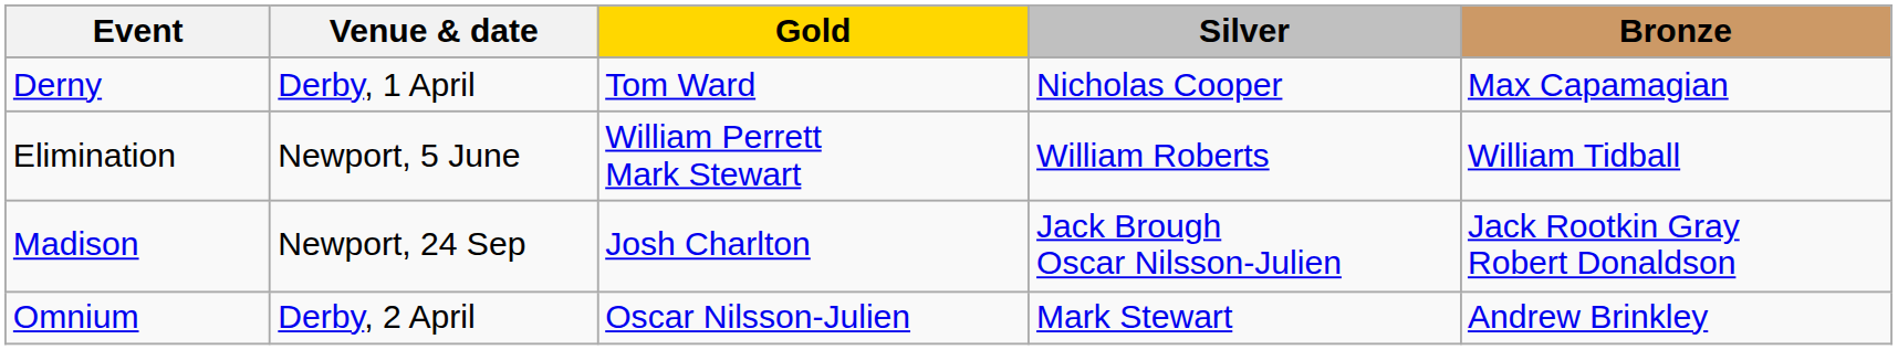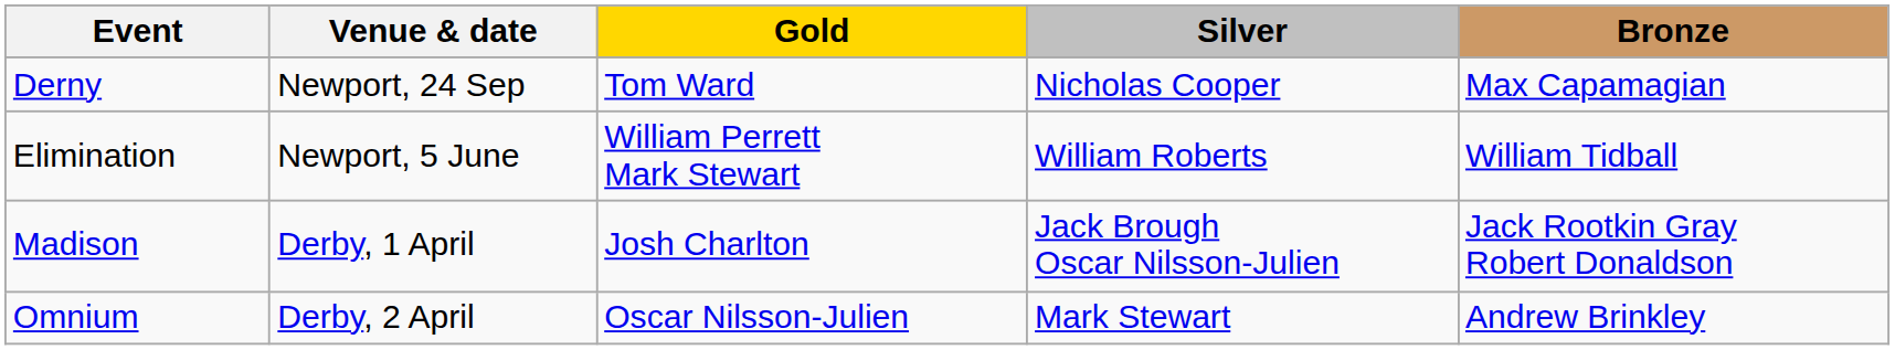 <table class="wikitable" style="font-size: 100%">
 <tr>
 <th width=120>Event</th>
 <th width=150>Venue & date</th>
 <th width=200 style="background-color: gold;">Gold</th>
 <th width=200 style="background-color: silver;">Silver</th>
 <th width=200 style="background-color: #cc9966;">Bronze</th>
 </tr>
 <tr>
 <td><a href='#'>Derny</a></td>
-<td><a href='#'>Derby</a>, 1 April</td>
+<td>Newport, 24 Sep</td>
 <td><a href='#'>Tom Ward</a></td>
 <td><a href='#'>Nicholas Cooper</a></td>
 <td><a href='#'>Max Capamagian</a></td>
 </tr>
 <tr>
 <td>Elimination</td>
 <td>Newport, 5 June</td>
 <td><a href='#'>William Perrett</a><br><a href='#'>Mark Stewart</a></td>
 <td><a href='#'>William Roberts</a></td>
 <td><a href='#'>William Tidball</a></td>
 </tr>
 <tr>
 <td><a href='#'>Madison</a></td>
-<td>Newport, 24 Sep</td>
+<td><a href='#'>Derby</a>, 1 April</td>
 <td><a href='#'>Josh Charlton</a></td>
 <td><a href='#'>Jack Brough</a><br><a href='#'>Oscar Nilsson-Julien</a></td>
 <td><a href='#'>Jack Rootkin Gray</a><br><a href='#'>Robert Donaldson</a></td>
 </tr>
 <tr>
 <td><a href='#'>Omnium</a></td>
 <td><a href='#'>Derby</a>, 2 April</td>
 <td><a href='#'>Oscar Nilsson-Julien</a></td>
 <td><a href='#'>Mark Stewart</a></td>
 <td><a href='#'>Andrew Brinkley</a></td>
 </tr>
 </table>
